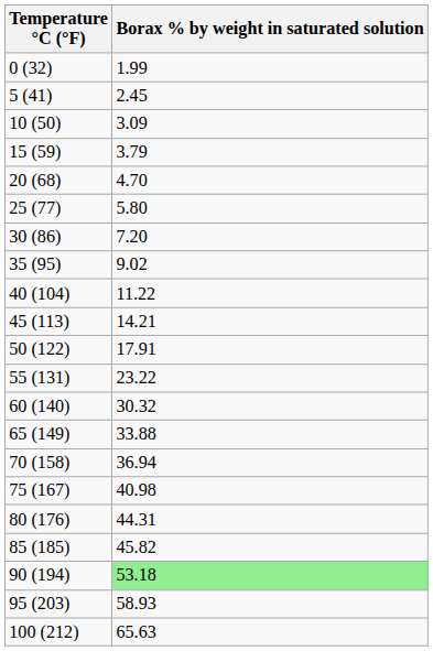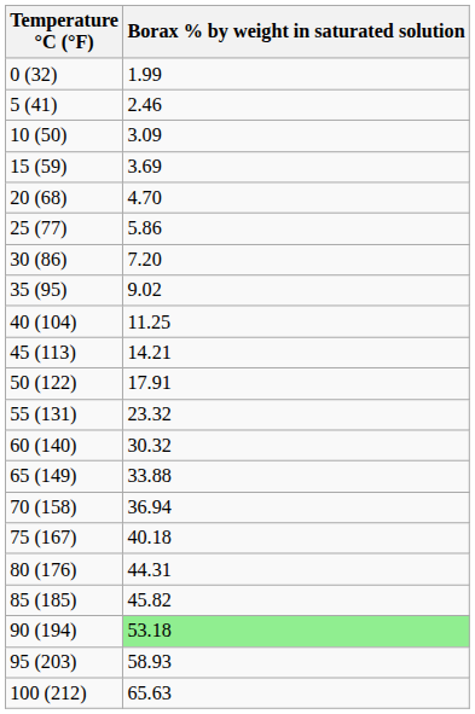 <table class="wikitable">
 <tr>
 <th>Temperature<br>°C (°F)</th>
 <th>Borax % by weight in saturated solution</th>
 </tr>
 <tr>
 <td>0 (32)</td>
 <td>1.99</td>
 </tr>
 <tr>
 <td>5 (41)</td>
-<td>2.45</td>
+<td>2.46</td>
 </tr>
 <tr>
 <td>10 (50)</td>
 <td>3.09</td>
 </tr>
 <tr>
 <td>15 (59)</td>
-<td>3.79</td>
+<td>3.69</td>
 </tr>
 <tr>
 <td>20 (68)</td>
 <td>4.70</td>
 </tr>
 <tr>
 <td>25 (77)</td>
-<td>5.80</td>
+<td>5.86</td>
 </tr>
 <tr>
 <td>30 (86)</td>
 <td>7.20</td>
 </tr>
 <tr>
 <td>35 (95)</td>
 <td>9.02</td>
 </tr>
 <tr>
 <td>40 (104)</td>
-<td>11.22</td>
+<td>11.25</td>
 </tr>
 <tr>
 <td>45 (113)</td>
 <td>14.21</td>
 </tr>
 <tr>
 <td>50 (122)</td>
 <td>17.91</td>
 </tr>
 <tr>
 <td>55 (131)</td>
-<td>23.22</td>
+<td>23.32</td>
 </tr>
 <tr>
 <td>60 (140)</td>
 <td>30.32</td>
 </tr>
 <tr>
 <td>65 (149)</td>
 <td>33.88</td>
 </tr>
 <tr>
 <td>70 (158)</td>
 <td>36.94</td>
 </tr>
 <tr>
 <td>75 (167)</td>
-<td>40.98</td>
+<td>40.18</td>
 </tr>
 <tr>
 <td>80 (176)</td>
 <td>44.31</td>
 </tr>
 <tr>
 <td>85 (185)</td>
 <td>45.82</td>
 </tr>
 <tr>
 <td>90 (194)</td>
 <td style="background: lightgreen;">53.18</td>
 </tr>
 <tr>
 <td>95 (203)</td>
 <td>58.93</td>
 </tr>
 <tr>
 <td>100 (212)</td>
 <td>65.63</td>
 </tr>
 </table>
